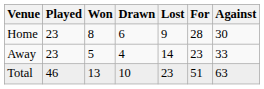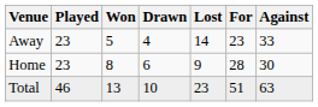 <table class="wikitable">
 <tr>
 <th>Venue</th>
 <th>Played</th>
 <th>Won</th>
 <th>Drawn</th>
 <th>Lost</th>
 <th>For</th>
 <th>Against</th>
 </tr>
 <tr>
+<td>Away</td>
+<td>23</td>
+<td>5</td>
+<td>4</td>
+<td>14</td>
+<td>23</td>
+<td>33</td>
+</tr>
+<tr>
 <td>Home</td>
 <td>23</td>
 <td>8</td>
 <td>6</td>
 <td>9</td>
 <td>28</td>
 <td>30</td>
-</tr>
-<tr>
-<td>Away</td>
-<td>23</td>
-<td>5</td>
-<td>4</td>
-<td>14</td>
-<td>23</td>
-<td>33</td>
 </tr>
 <tr style="background:#eee">
 <td>Total</td>
 <td>46</td>
 <td>13</td>
 <td>10</td>
 <td>23</td>
 <td>51</td>
 <td>63</td>
 </tr>
 </table>
